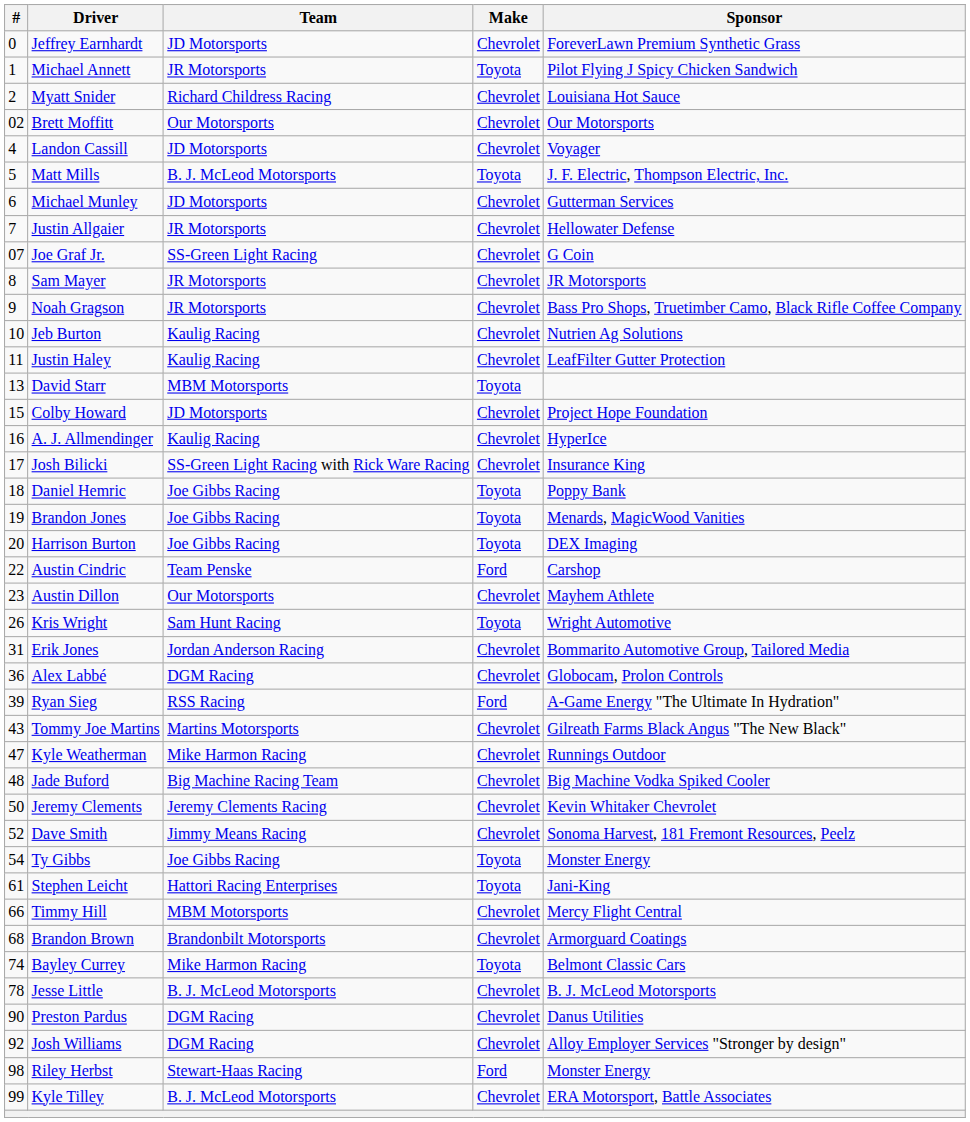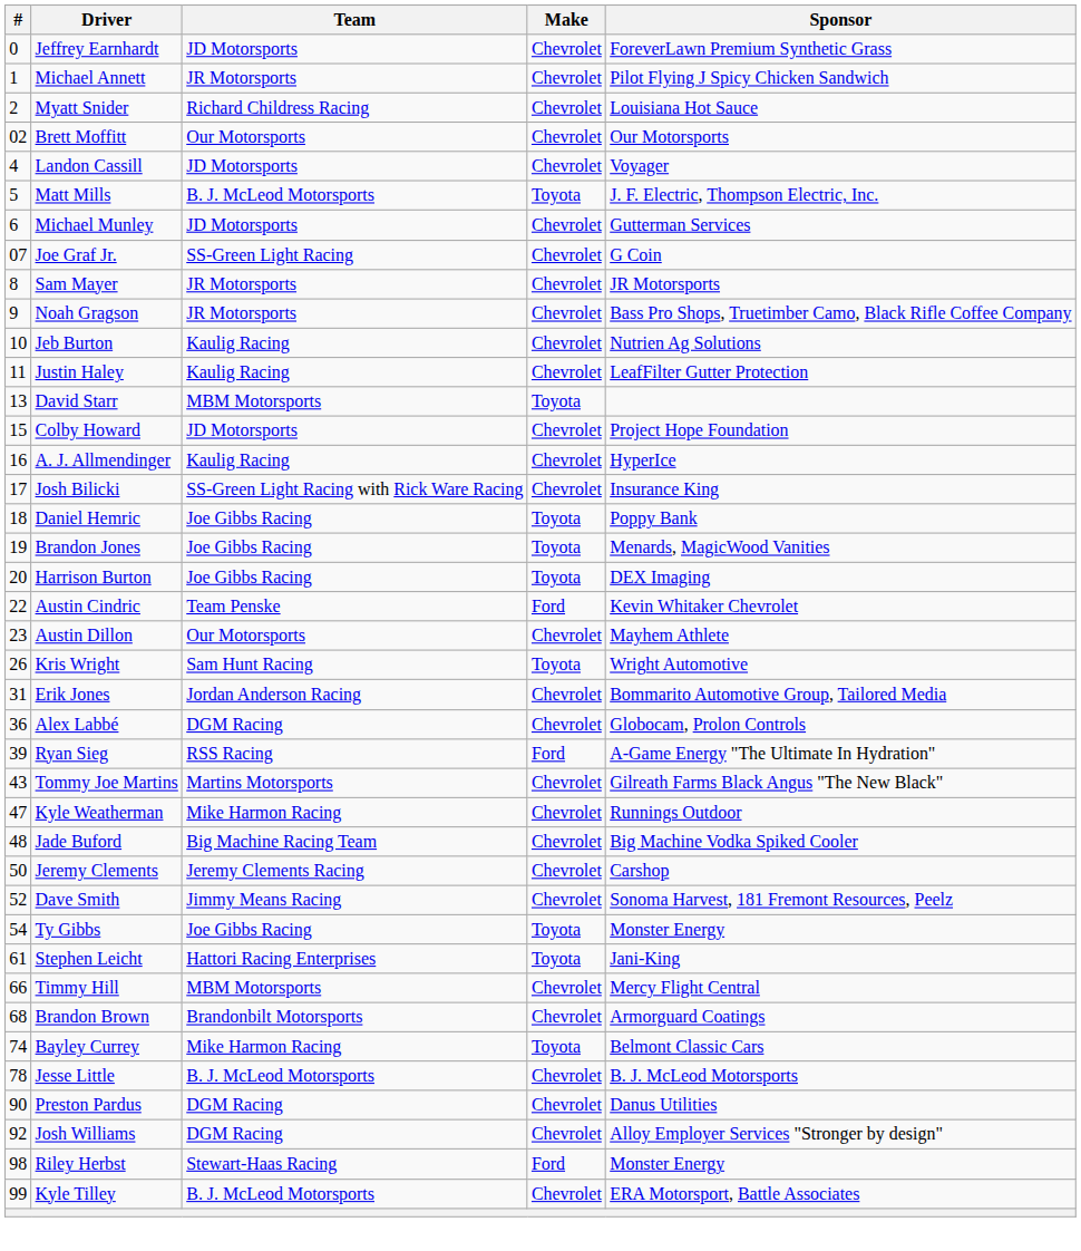 <table class="wikitable" style="font-size:95%">
 <tr>
 <th>#</th>
 <th>Driver</th>
 <th>Team</th>
 <th>Make</th>
 <th>Sponsor</th>
 </tr>
 <tr>
 <td>0</td>
 <td><a href='#'>Jeffrey Earnhardt</a></td>
 <td><a href='#'>JD Motorsports</a></td>
 <td><a href='#'>Chevrolet</a></td>
 <td><a href='#'>ForeverLawn Premium Synthetic Grass</a></td>
 </tr>
 <tr>
 <td>1</td>
 <td><a href='#'>Michael Annett</a></td>
 <td><a href='#'>JR Motorsports</a></td>
-<td><a href='#'>Toyota</a></td>
+<td><a href='#'>Chevrolet</a></td>
 <td><a href='#'>Pilot Flying J Spicy Chicken Sandwich</a></td>
 </tr>
 <tr>
 <td>2</td>
 <td><a href='#'>Myatt Snider</a></td>
 <td><a href='#'>Richard Childress Racing</a></td>
 <td><a href='#'>Chevrolet</a></td>
 <td><a href='#'>Louisiana Hot Sauce</a></td>
 </tr>
 <tr>
 <td>02</td>
 <td><a href='#'>Brett Moffitt</a></td>
 <td><a href='#'>Our Motorsports</a></td>
 <td><a href='#'>Chevrolet</a></td>
 <td><a href='#'>Our Motorsports</a></td>
 </tr>
 <tr>
 <td>4</td>
 <td><a href='#'>Landon Cassill</a></td>
 <td><a href='#'>JD Motorsports</a></td>
 <td><a href='#'>Chevrolet</a></td>
 <td><a href='#'>Voyager</a></td>
 </tr>
 <tr>
 <td>5</td>
 <td><a href='#'>Matt Mills</a></td>
 <td><a href='#'>B. J. McLeod Motorsports</a></td>
 <td><a href='#'>Toyota</a></td>
 <td><a href='#'>J. F. Electric</a>, <a href='#'>Thompson Electric, Inc.</a></td>
 </tr>
 <tr>
 <td>6</td>
 <td><a href='#'>Michael Munley</a></td>
 <td><a href='#'>JD Motorsports</a></td>
 <td><a href='#'>Chevrolet</a></td>
 <td><a href='#'>Gutterman Services</a></td>
-</tr>
-<tr>
-<td>7</td>
-<td><a href='#'>Justin Allgaier</a></td>
-<td><a href='#'>JR Motorsports</a></td>
-<td><a href='#'>Chevrolet</a></td>
-<td><a href='#'>Hellowater Defense</a></td>
 </tr>
 <tr>
 <td>07</td>
 <td><a href='#'>Joe Graf Jr.</a></td>
 <td><a href='#'>SS-Green Light Racing</a></td>
 <td><a href='#'>Chevrolet</a></td>
 <td><a href='#'>G Coin</a></td>
 </tr>
 <tr>
 <td>8</td>
 <td><a href='#'>Sam Mayer</a></td>
 <td><a href='#'>JR Motorsports</a></td>
 <td><a href='#'>Chevrolet</a></td>
 <td><a href='#'>JR Motorsports</a></td>
 </tr>
 <tr>
 <td>9</td>
 <td><a href='#'>Noah Gragson</a></td>
 <td><a href='#'>JR Motorsports</a></td>
 <td><a href='#'>Chevrolet</a></td>
 <td><a href='#'>Bass Pro Shops</a>, <a href='#'>Truetimber Camo</a>, <a href='#'>Black Rifle Coffee Company</a></td>
 </tr>
 <tr>
 <td>10</td>
 <td><a href='#'>Jeb Burton</a></td>
 <td><a href='#'>Kaulig Racing</a></td>
 <td><a href='#'>Chevrolet</a></td>
 <td><a href='#'>Nutrien Ag Solutions</a></td>
 </tr>
 <tr>
 <td>11</td>
 <td><a href='#'>Justin Haley</a></td>
 <td><a href='#'>Kaulig Racing</a></td>
 <td><a href='#'>Chevrolet</a></td>
 <td><a href='#'>LeafFilter Gutter Protection</a></td>
 </tr>
 <tr>
 <td>13</td>
 <td><a href='#'>David Starr</a></td>
 <td><a href='#'>MBM Motorsports</a></td>
 <td><a href='#'>Toyota</a></td>
 <td></td>
 </tr>
 <tr>
 <td>15</td>
 <td><a href='#'>Colby Howard</a></td>
 <td><a href='#'>JD Motorsports</a></td>
 <td><a href='#'>Chevrolet</a></td>
 <td><a href='#'>Project Hope Foundation</a></td>
 </tr>
 <tr>
 <td>16</td>
 <td><a href='#'>A. J. Allmendinger</a></td>
 <td><a href='#'>Kaulig Racing</a></td>
 <td><a href='#'>Chevrolet</a></td>
 <td><a href='#'>HyperIce</a></td>
 </tr>
 <tr>
 <td>17</td>
 <td><a href='#'>Josh Bilicki</a></td>
 <td><a href='#'>SS-Green Light Racing</a> with <a href='#'>Rick Ware Racing</a></td>
 <td><a href='#'>Chevrolet</a></td>
 <td><a href='#'>Insurance King</a></td>
 </tr>
 <tr>
 <td>18</td>
 <td><a href='#'>Daniel Hemric</a></td>
 <td><a href='#'>Joe Gibbs Racing</a></td>
 <td><a href='#'>Toyota</a></td>
 <td><a href='#'>Poppy Bank</a></td>
 </tr>
 <tr>
 <td>19</td>
 <td><a href='#'>Brandon Jones</a></td>
 <td><a href='#'>Joe Gibbs Racing</a></td>
 <td><a href='#'>Toyota</a></td>
 <td><a href='#'>Menards</a>, <a href='#'>MagicWood Vanities</a></td>
 </tr>
 <tr>
 <td>20</td>
 <td><a href='#'>Harrison Burton</a></td>
 <td><a href='#'>Joe Gibbs Racing</a></td>
 <td><a href='#'>Toyota</a></td>
 <td><a href='#'>DEX Imaging</a></td>
 </tr>
 <tr>
 <td>22</td>
 <td><a href='#'>Austin Cindric</a></td>
 <td><a href='#'>Team Penske</a></td>
 <td><a href='#'>Ford</a></td>
-<td><a href='#'>Carshop</a></td>
+<td><a href='#'>Kevin Whitaker Chevrolet</a></td>
 </tr>
 <tr>
 <td>23</td>
 <td><a href='#'>Austin Dillon</a></td>
 <td><a href='#'>Our Motorsports</a></td>
 <td><a href='#'>Chevrolet</a></td>
 <td><a href='#'>Mayhem Athlete</a></td>
 </tr>
 <tr>
 <td>26</td>
 <td><a href='#'>Kris Wright</a></td>
 <td><a href='#'>Sam Hunt Racing</a></td>
 <td><a href='#'>Toyota</a></td>
 <td><a href='#'>Wright Automotive</a></td>
 </tr>
 <tr>
 <td>31</td>
 <td><a href='#'>Erik Jones</a></td>
 <td><a href='#'>Jordan Anderson Racing</a></td>
 <td><a href='#'>Chevrolet</a></td>
 <td><a href='#'>Bommarito Automotive Group</a>, <a href='#'>Tailored Media</a></td>
 </tr>
 <tr>
 <td>36</td>
 <td><a href='#'>Alex Labbé</a></td>
 <td><a href='#'>DGM Racing</a></td>
 <td><a href='#'>Chevrolet</a></td>
 <td><a href='#'>Globocam</a>, <a href='#'>Prolon Controls</a></td>
 </tr>
 <tr>
 <td>39</td>
 <td><a href='#'>Ryan Sieg</a></td>
 <td><a href='#'>RSS Racing</a></td>
 <td><a href='#'>Ford</a></td>
 <td><a href='#'>A-Game Energy</a> "The Ultimate In Hydration"</td>
 </tr>
 <tr>
 <td>43</td>
 <td><a href='#'>Tommy Joe Martins</a></td>
 <td><a href='#'>Martins Motorsports</a></td>
 <td><a href='#'>Chevrolet</a></td>
 <td><a href='#'>Gilreath Farms Black Angus</a> "The New Black"</td>
 </tr>
 <tr>
 <td>47</td>
 <td><a href='#'>Kyle Weatherman</a></td>
 <td><a href='#'>Mike Harmon Racing</a></td>
 <td><a href='#'>Chevrolet</a></td>
 <td><a href='#'>Runnings Outdoor</a></td>
 </tr>
 <tr>
 <td>48</td>
 <td><a href='#'>Jade Buford</a></td>
 <td><a href='#'>Big Machine Racing Team</a></td>
 <td><a href='#'>Chevrolet</a></td>
 <td><a href='#'>Big Machine Vodka Spiked Cooler</a></td>
 </tr>
 <tr>
 <td>50</td>
 <td><a href='#'>Jeremy Clements</a></td>
 <td><a href='#'>Jeremy Clements Racing</a></td>
 <td><a href='#'>Chevrolet</a></td>
-<td><a href='#'>Kevin Whitaker Chevrolet</a></td>
+<td><a href='#'>Carshop</a></td>
 </tr>
 <tr>
 <td>52</td>
 <td><a href='#'>Dave Smith</a></td>
 <td><a href='#'>Jimmy Means Racing</a></td>
 <td><a href='#'>Chevrolet</a></td>
 <td><a href='#'>Sonoma Harvest</a>, <a href='#'>181 Fremont Resources</a>, <a href='#'>Peelz</a></td>
 </tr>
 <tr>
 <td>54</td>
 <td><a href='#'>Ty Gibbs</a></td>
 <td><a href='#'>Joe Gibbs Racing</a></td>
 <td><a href='#'>Toyota</a></td>
 <td><a href='#'>Monster Energy</a></td>
 </tr>
 <tr>
 <td>61</td>
 <td><a href='#'>Stephen Leicht</a></td>
 <td><a href='#'>Hattori Racing Enterprises</a></td>
 <td><a href='#'>Toyota</a></td>
 <td><a href='#'>Jani-King</a></td>
 </tr>
 <tr>
 <td>66</td>
 <td><a href='#'>Timmy Hill</a></td>
 <td><a href='#'>MBM Motorsports</a></td>
 <td><a href='#'>Chevrolet</a></td>
 <td><a href='#'>Mercy Flight Central</a></td>
 </tr>
 <tr>
 <td>68</td>
 <td><a href='#'>Brandon Brown</a></td>
 <td><a href='#'>Brandonbilt Motorsports</a></td>
 <td><a href='#'>Chevrolet</a></td>
 <td><a href='#'>Armorguard Coatings</a></td>
 </tr>
 <tr>
 <td>74</td>
 <td><a href='#'>Bayley Currey</a></td>
 <td><a href='#'>Mike Harmon Racing</a></td>
 <td><a href='#'>Toyota</a></td>
 <td><a href='#'>Belmont Classic Cars</a></td>
 </tr>
 <tr>
 <td>78</td>
 <td><a href='#'>Jesse Little</a></td>
 <td><a href='#'>B. J. McLeod Motorsports</a></td>
 <td><a href='#'>Chevrolet</a></td>
 <td><a href='#'>B. J. McLeod Motorsports</a></td>
 </tr>
 <tr>
 <td>90</td>
 <td><a href='#'>Preston Pardus</a></td>
 <td><a href='#'>DGM Racing</a></td>
 <td><a href='#'>Chevrolet</a></td>
 <td><a href='#'>Danus Utilities</a></td>
 </tr>
 <tr>
 <td>92</td>
 <td><a href='#'>Josh Williams</a></td>
 <td><a href='#'>DGM Racing</a></td>
 <td><a href='#'>Chevrolet</a></td>
 <td><a href='#'>Alloy Employer Services</a> "Stronger by design"</td>
 </tr>
 <tr>
 <td>98</td>
 <td><a href='#'>Riley Herbst</a></td>
 <td><a href='#'>Stewart-Haas Racing</a></td>
 <td><a href='#'>Ford</a></td>
 <td><a href='#'>Monster Energy</a></td>
 </tr>
 <tr>
 <td>99</td>
 <td><a href='#'>Kyle Tilley</a></td>
 <td><a href='#'>B. J. McLeod Motorsports</a></td>
 <td><a href='#'>Chevrolet</a></td>
 <td><a href='#'>ERA Motorsport</a>, <a href='#'>Battle Associates</a></td>
 </tr>
 <tr>
 <th colspan="5"></th>
 </tr>
 </table>
